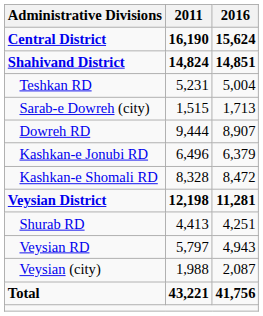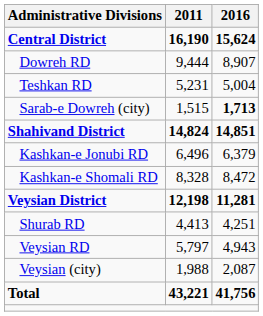 <table class="wikitable">
 <tr>
 <th>Administrative Divisions</th>
 <th>2011</th>
 <th>2016</th>
 </tr>
 <tr>
 <td><strong><a href='#'>Central District</a></strong></td>
 <td style="text-align: right;"><strong>16,190</strong></td>
 <td style="text-align: right;"><strong>15,624</strong></td>
 </tr>
 <tr>
-<td><strong><a href='#'>Shahivand District</a></strong></td>
-<td style="text-align: right;"><strong>14,824</strong></td>
-<td style="text-align: right;"><strong>14,851</strong></td>
+<td style="padding-left: 1em;"><a href='#'>Dowreh RD</a></td>
+<td style="text-align: right;">9,444</td>
+<td style="text-align: right;">8,907</td>
 </tr>
 <tr>
 <td style="padding-left: 1em;"><a href='#'>Teshkan RD</a></td>
 <td style="text-align: right;">5,231</td>
 <td style="text-align: right;">5,004</td>
 </tr>
 <tr>
 <td style="padding-left: 1em;"><a href='#'>Sarab-e Dowreh</a> (city)</td>
 <td style="text-align: right;">1,515</td>
-<td style="text-align: right;">1,713</td>
+<td style="text-align: right;"><strong>1,713</strong></td>
 </tr>
 <tr>
-<td style="padding-left: 1em;"><a href='#'>Dowreh RD</a></td>
-<td style="text-align: right;">9,444</td>
-<td style="text-align: right;">8,907</td>
+<td><strong><a href='#'>Shahivand District</a></strong></td>
+<td style="text-align: right;"><strong>14,824</strong></td>
+<td style="text-align: right;"><strong>14,851</strong></td>
 </tr>
 <tr>
 <td style="padding-left: 1em;"><a href='#'>Kashkan-e Jonubi RD</a></td>
 <td style="text-align: right;">6,496</td>
 <td style="text-align: right;">6,379</td>
 </tr>
 <tr>
 <td style="padding-left: 1em;"><a href='#'>Kashkan-e Shomali RD</a></td>
 <td style="text-align: right;">8,328</td>
 <td style="text-align: right;">8,472</td>
 </tr>
 <tr>
 <td><strong><a href='#'>Veysian District</a></strong></td>
 <td style="text-align: right;"><strong>12,198</strong></td>
 <td style="text-align: right;"><strong>11,281</strong></td>
 </tr>
 <tr>
 <td style="padding-left: 1em;"><a href='#'>Shurab RD</a></td>
 <td style="text-align: right;">4,413</td>
 <td style="text-align: right;">4,251</td>
 </tr>
 <tr>
 <td style="padding-left: 1em;"><a href='#'>Veysian RD</a></td>
 <td style="text-align: right;">5,797</td>
 <td style="text-align: right;">4,943</td>
 </tr>
 <tr>
 <td style="padding-left: 1em;"><a href='#'>Veysian</a> (city)</td>
 <td style="text-align: right;">1,988</td>
 <td style="text-align: right;">2,087</td>
 </tr>
 <tr>
 <td><strong>Total</strong></td>
 <td style="text-align: right;"><strong>43,221</strong></td>
 <td style="text-align: right;"><strong>41,756</strong></td>
 </tr>
 <tr>
 <td colspan=3></td>
 </tr>
 </table>
